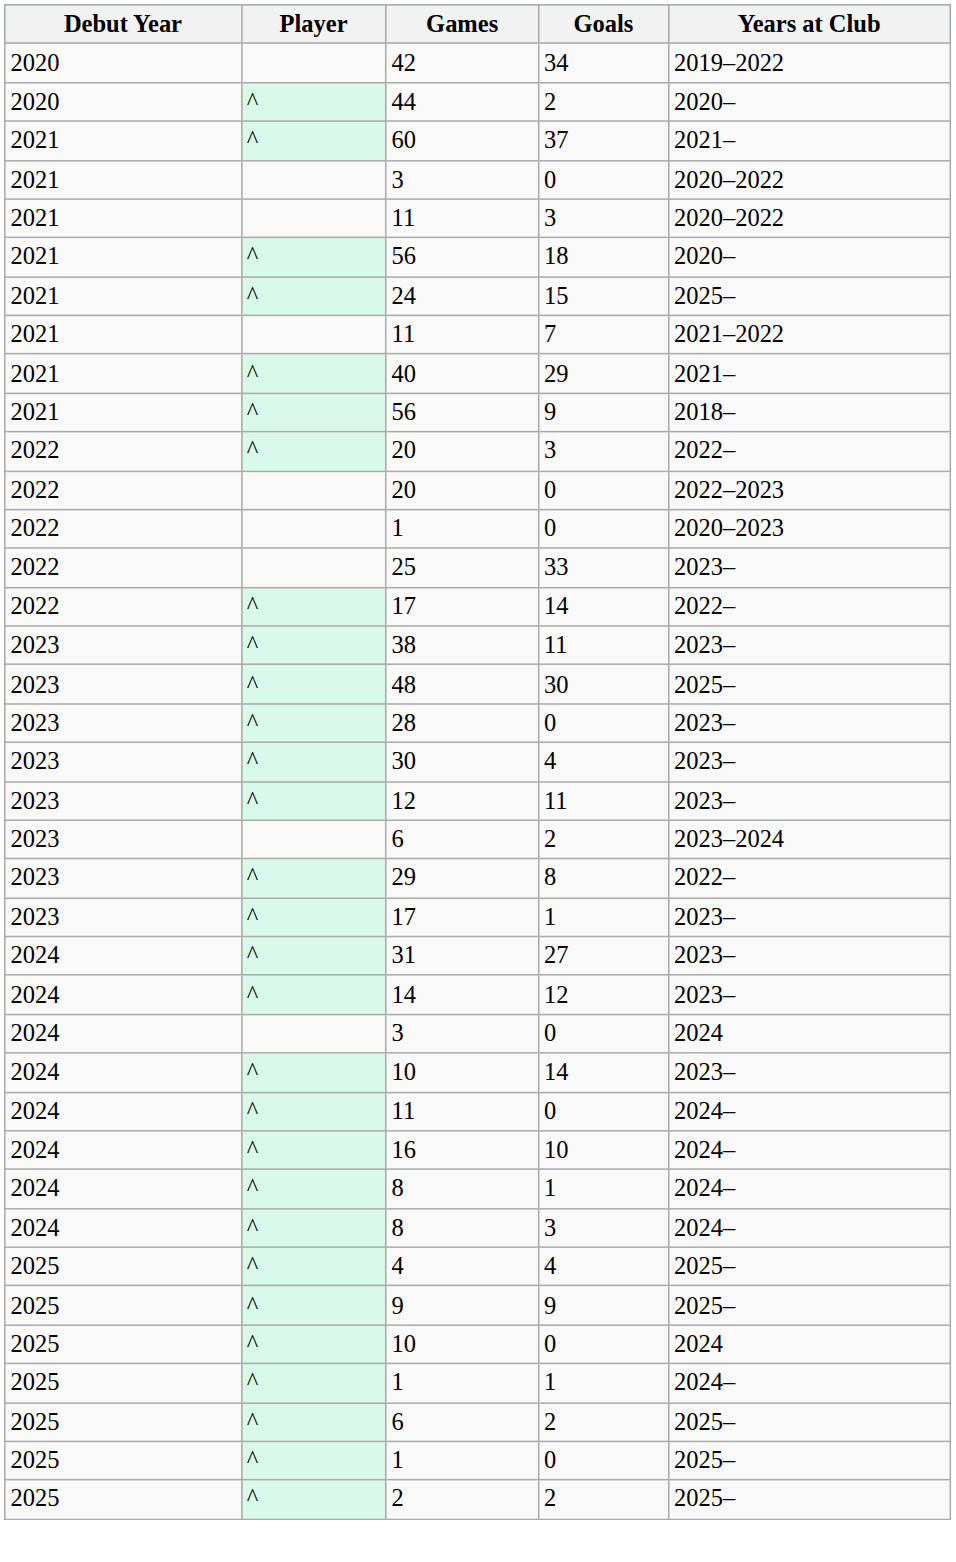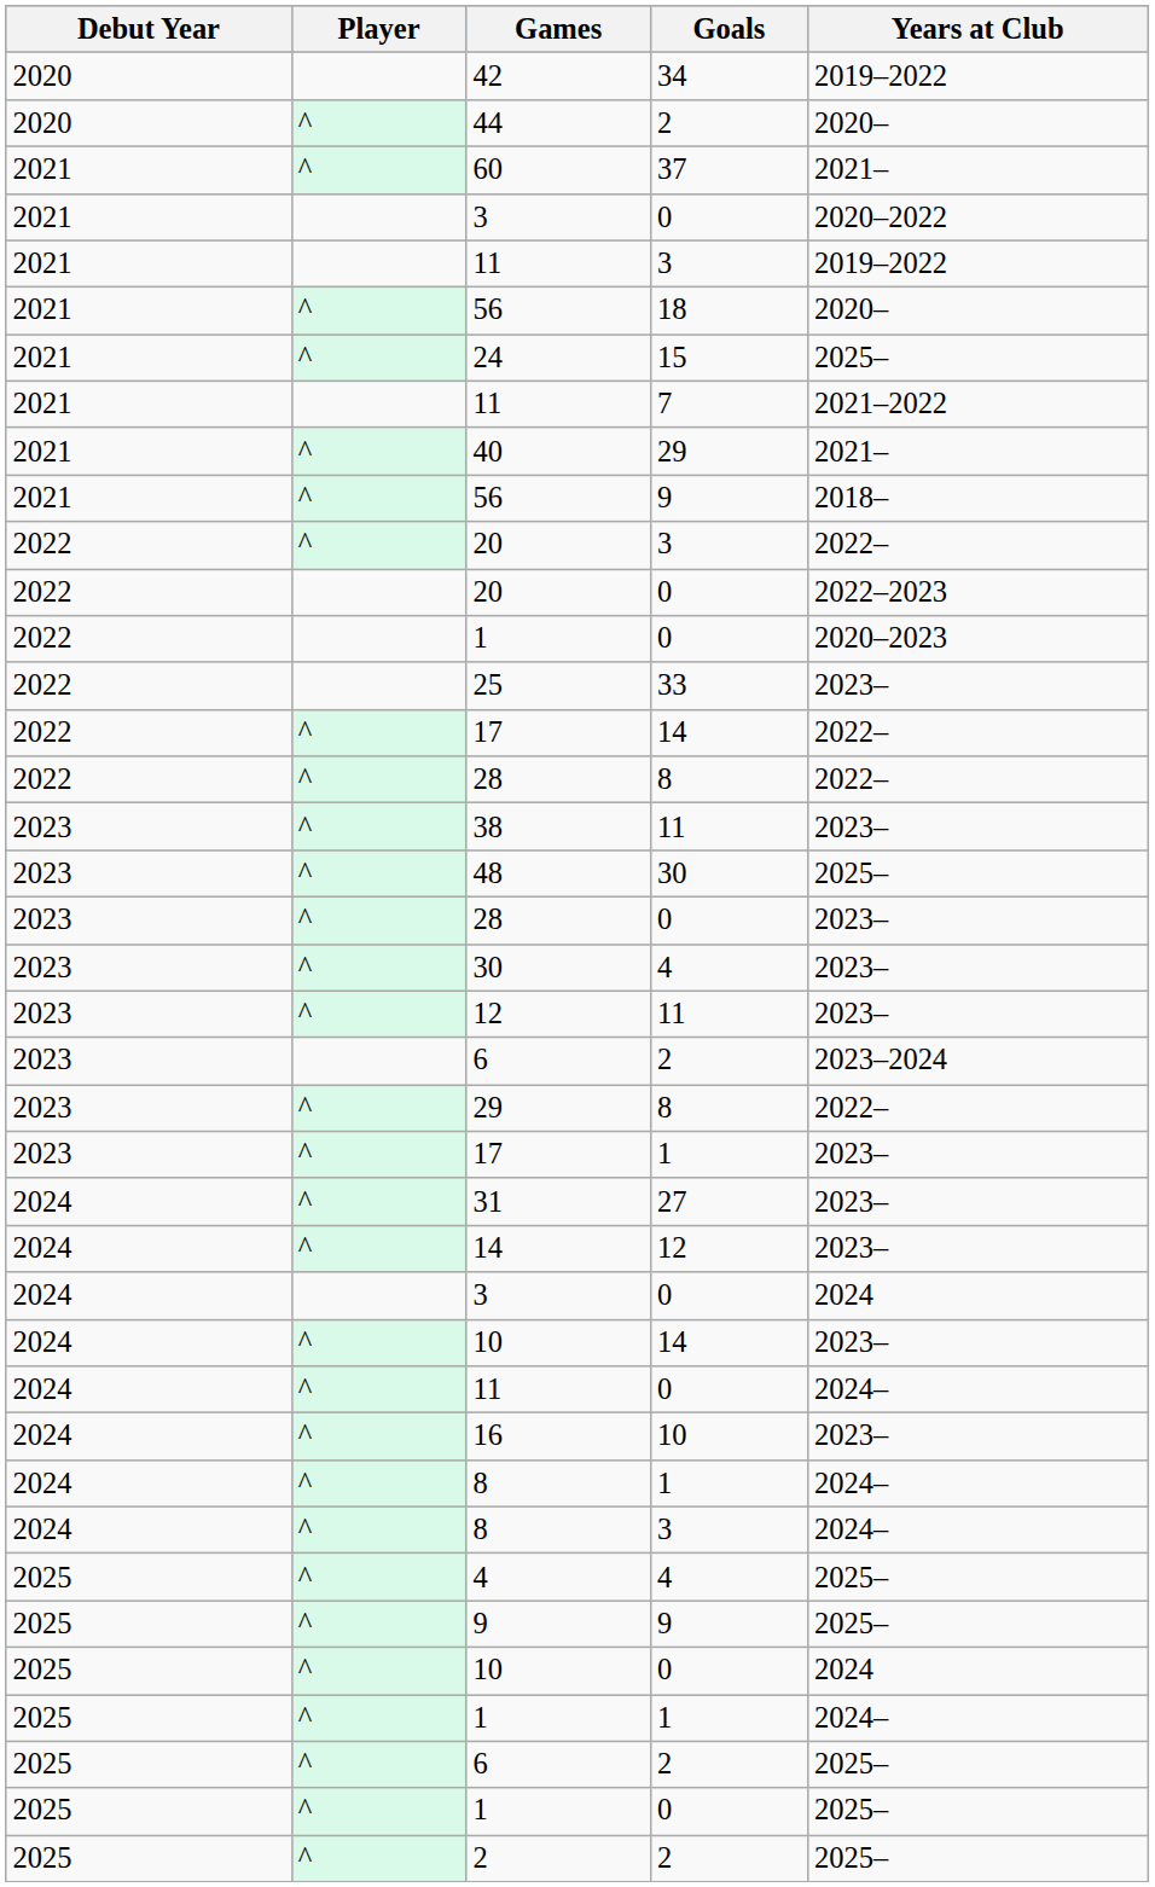 <table class="wikitable sortable" style="width:70%;">
 <tr style="background:#87cefa;">
 <th>Debut Year</th>
 <th>Player</th>
 <th>Games</th>
 <th>Goals</th>
 <th>Years at Club</th>
 </tr>
 <tr>
 <td>2020</td>
 <td></td>
 <td>42</td>
 <td>34</td>
 <td>2019–2022</td>
 </tr>
 <tr>
 <td>2020</td>
 <td style="background:#d9f9e9">^</td>
 <td>44</td>
 <td>2</td>
 <td>2020–</td>
 </tr>
 <tr>
 <td>2021</td>
 <td style="background:#d9f9e9">^</td>
 <td>60</td>
 <td>37</td>
 <td>2021–</td>
 </tr>
 <tr>
 <td>2021</td>
 <td></td>
 <td>3</td>
 <td>0</td>
 <td>2020–2022</td>
 </tr>
 <tr>
 <td>2021</td>
 <td></td>
 <td>11</td>
 <td>3</td>
-<td>2020–2022</td>
+<td>2019–2022</td>
 </tr>
 <tr>
 <td>2021</td>
 <td style="background:#d9f9e9">^</td>
 <td>56</td>
 <td>18</td>
 <td>2020–</td>
 </tr>
 <tr>
 <td>2021</td>
 <td style="background:#d9f9e9">^</td>
 <td>24</td>
 <td>15</td>
 <td>2025–</td>
 </tr>
 <tr>
 <td>2021</td>
 <td></td>
 <td>11</td>
 <td>7</td>
 <td>2021–2022</td>
 </tr>
 <tr>
 <td>2021</td>
 <td style="background:#d9f9e9">^</td>
 <td>40</td>
 <td>29</td>
 <td>2021–</td>
 </tr>
 <tr>
 <td>2021</td>
 <td style="background:#d9f9e9">^</td>
 <td>56</td>
 <td>9</td>
 <td>2018–</td>
 </tr>
 <tr>
 <td>2022</td>
 <td style="background:#d9f9e9">^</td>
 <td>20</td>
 <td>3</td>
 <td>2022–</td>
 </tr>
 <tr>
 <td>2022</td>
 <td></td>
 <td>20</td>
 <td>0</td>
 <td>2022–2023</td>
 </tr>
 <tr>
 <td>2022</td>
 <td></td>
 <td>1</td>
 <td>0</td>
 <td>2020–2023</td>
 </tr>
 <tr>
 <td>2022</td>
 <td></td>
 <td>25</td>
 <td>33</td>
 <td>2023–</td>
 </tr>
 <tr>
 <td>2022</td>
 <td style="background:#d9f9e9">^</td>
 <td>17</td>
 <td>14</td>
+<td>2022–</td>
+</tr>
+<tr>
+<td>2022</td>
+<td style="background:#d9f9e9">^</td>
+<td>28</td>
+<td>8</td>
 <td>2022–</td>
 </tr>
 <tr>
 <td>2023</td>
 <td style="background:#d9f9e9">^</td>
 <td>38</td>
 <td>11</td>
 <td>2023–</td>
 </tr>
 <tr>
 <td>2023</td>
 <td style="background:#d9f9e9">^</td>
 <td>48</td>
 <td>30</td>
 <td>2025–</td>
 </tr>
 <tr>
 <td>2023</td>
 <td style="background:#d9f9e9">^</td>
 <td>28</td>
 <td>0</td>
 <td>2023–</td>
 </tr>
 <tr>
 <td>2023</td>
 <td style="background:#d9f9e9">^</td>
 <td>30</td>
 <td>4</td>
 <td>2023–</td>
 </tr>
 <tr>
 <td>2023</td>
 <td style="background:#d9f9e9">^</td>
 <td>12</td>
 <td>11</td>
 <td>2023–</td>
 </tr>
 <tr>
 <td>2023</td>
 <td></td>
 <td>6</td>
 <td>2</td>
 <td>2023–2024</td>
 </tr>
 <tr>
 <td>2023</td>
 <td style="background:#d9f9e9">^</td>
 <td>29</td>
 <td>8</td>
 <td>2022–</td>
 </tr>
 <tr>
 <td>2023</td>
 <td style="background:#d9f9e9">^</td>
 <td>17</td>
 <td>1</td>
 <td>2023–</td>
 </tr>
 <tr>
 <td>2024</td>
 <td style="background:#d9f9e9">^</td>
 <td>31</td>
 <td>27</td>
 <td>2023–</td>
 </tr>
 <tr>
 <td>2024</td>
 <td style="background:#d9f9e9">^</td>
 <td>14</td>
 <td>12</td>
 <td>2023–</td>
 </tr>
 <tr>
 <td>2024</td>
 <td></td>
 <td>3</td>
 <td>0</td>
 <td>2024</td>
 </tr>
 <tr>
 <td>2024</td>
 <td style="background:#d9f9e9">^</td>
 <td>10</td>
 <td>14</td>
 <td>2023–</td>
 </tr>
 <tr>
 <td>2024</td>
 <td style="background:#d9f9e9">^</td>
 <td>11</td>
 <td>0</td>
 <td>2024–</td>
 </tr>
 <tr>
 <td>2024</td>
 <td style="background:#d9f9e9">^</td>
 <td>16</td>
 <td>10</td>
-<td>2024–</td>
+<td>2023–</td>
 </tr>
 <tr>
 <td>2024</td>
 <td style="background:#d9f9e9">^</td>
 <td>8</td>
 <td>1</td>
 <td>2024–</td>
 </tr>
 <tr>
 <td>2024</td>
 <td style="background:#d9f9e9">^</td>
 <td>8</td>
 <td>3</td>
 <td>2024–</td>
 </tr>
 <tr>
 <td>2025</td>
 <td style="background:#d9f9e9">^</td>
 <td>4</td>
 <td>4</td>
 <td>2025–</td>
 </tr>
 <tr>
 <td>2025</td>
 <td style="background:#d9f9e9">^</td>
 <td>9</td>
 <td>9</td>
 <td>2025–</td>
 </tr>
 <tr>
 <td>2025</td>
 <td style="background:#d9f9e9">^</td>
 <td>10</td>
 <td>0</td>
 <td>2024</td>
 </tr>
 <tr>
 <td>2025</td>
 <td style="background:#d9f9e9">^</td>
 <td>1</td>
 <td>1</td>
 <td>2024–</td>
 </tr>
 <tr>
 <td>2025</td>
 <td style="background:#d9f9e9">^</td>
 <td>6</td>
 <td>2</td>
 <td>2025–</td>
 </tr>
 <tr>
 <td>2025</td>
 <td style="background:#d9f9e9">^</td>
 <td>1</td>
 <td>0</td>
 <td>2025–</td>
 </tr>
 <tr>
 <td>2025</td>
 <td style="background:#d9f9e9">^</td>
 <td>2</td>
 <td>2</td>
 <td>2025–</td>
 </tr>
 </table>
